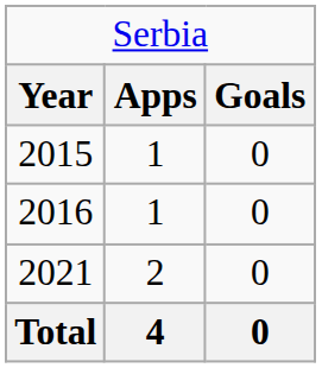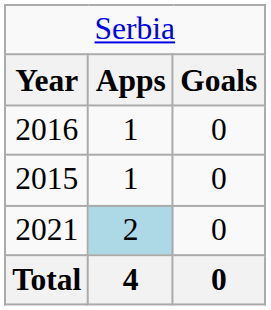 <table class="wikitable" style="text-align:center">
 <tr>
 <td colspan=3><a href='#'>Serbia</a></td>
 </tr>
 <tr>
 <th>Year</th>
 <th>Apps</th>
 <th>Goals</th>
 </tr>
 <tr>
+<td>2016</td>
+<td>1</td>
+<td>0</td>
+</tr>
+<tr>
 <td>2015</td>
 <td>1</td>
 <td>0</td>
 </tr>
 <tr>
-<td>2016</td>
-<td>1</td>
-<td>0</td>
-</tr>
-<tr>
 <td>2021</td>
-<td>2</td>
+<td style="background: lightblue;">2</td>
 <td>0</td>
 </tr>
 <tr>
 <th>Total</th>
 <th>4</th>
 <th>0</th>
 </tr>
 </table>
